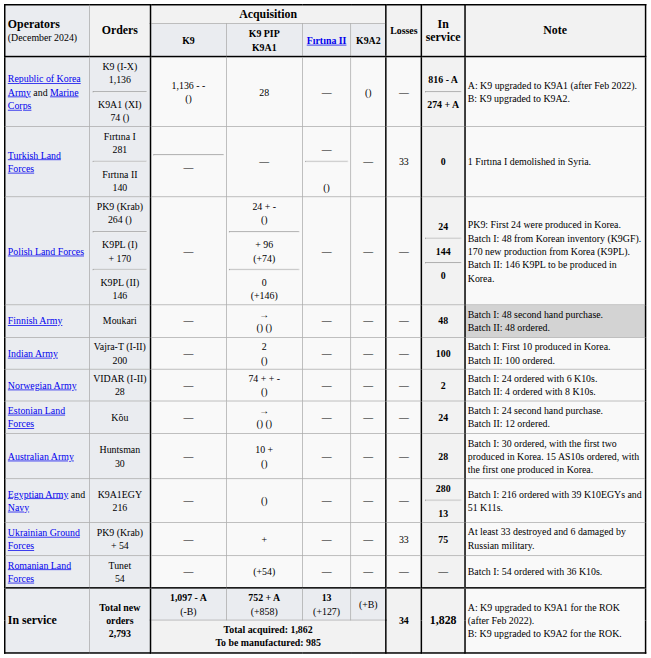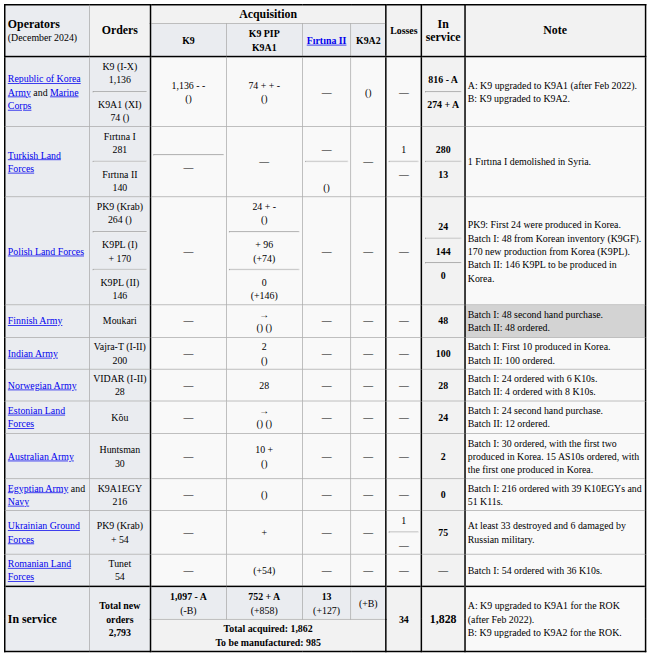 <table class="wikitable">
 <tr>
 <td rowspan="2" style="background:#EAECF0;width: 110px;border-left:solid 2px black;border-top:solid 2px black;border-bottom:solid 2px black"><strong>Operators</strong><br><small>(December 2024)</small></td>
 <th rowspan="2" style="width: 75px;border-right:solid 2px black;border-top:solid 2px black;border-bottom:solid 2px black">Orders</th>
 <th colspan="4" style="border-right:solid 2px black;border-top:solid 2px black">Acquisition</th>
 <th rowspan="2" style="width: 40px; border-right:solid 2px black;border-top:solid 2px black;border-bottom:solid 2px black"><small>Losses</small></th>
 <th rowspan="2" style="width: 50px; border-right:solid 2px black;border-top:solid 2px black;border-bottom:solid 2px black">In service</th>
 <th rowspan="2" style="width: 250px; border-right:solid 2px black;border-top:solid 2px black;border-bottom:solid 2px black">Note</th>
 </tr>
 <tr>
 <td align="center" style="width: 100px; background:#EAECF0;border-bottom:solid 2px black"><strong><small>K9</small></strong></td>
 <td align="center" style="width: 100px; background:#EAECF0;border-bottom:solid 2px black"><strong><small>K9 PIP<br>K9A1</small></strong></td>
 <td align="center" style="width: 60px; background:#EAECF0;border-bottom:solid 2px black"><strong><a href='#'><small>Fırtına II</small></a></strong></td>
 <td align="center" style="width: 40px; border-right:solid 2px black;background:#EAECF0;border-bottom:solid 2px black"><strong><small>K9A2</small></strong></td>
 </tr>
 <tr>
 <td style="background:#EAECF0;border-left:solid 2px black"><small> <a href='#'>Republic of Korea Army</a> and <a href='#'>Marine Corps</a></small></td>
 <td align="center" style="background:#EAECF0;border-right:solid 2px black"><small>K9 (I-X)<br>1,136<hr>K9A1 (XI)<br>74 ()</small></td>
 <td align="center"><small>1,136 -  - <br>()</small></td>
-<td align="center"><small>28</small></td>
+<td align="center"><small>74 +  +  - <br>()</small></td>
 <td align="center"><small>—</small></td>
 <td align="center"><small>()</small></td>
 <td align="center" style="border-left: solid 2px black;border-right: solid 2px black"><small>—</small></td>
 <th align="center" style="border-right:solid 2px black"><small>816 - A<hr>274 + A</small></th>
 <td style="border-right:solid 2px black"><small>A: K9 upgraded to K9A1 (after Feb 2022).<br>B: K9 upgraded to K9A2.</small></td>
 </tr>
 <tr>
 <td style="background:#EAECF0;border-left:solid 2px black"><small> <a href='#'>Turkish Land Forces</a></small></td>
 <td align="center" style="background:#EAECF0;border-right:solid 2px black"><small>Fırtına I<br>281<hr>Fırtına II<br>140</small></td>
 <td align="center"><small><hr>—<br></small></td>
 <td align="center"><small>—</small></td>
 <td align="center"><small><br>—<br><hr><br>()</small></td>
 <td align="center"><small>—</small></td>
-<td align="center" style="border-left: solid 2px black;border-right: solid 2px black"><small>33</small></td>
-<th align="center" style="border-right:solid 2px black"><small>0</small></th>
+<td align="center" style="border-left: solid 2px black;border-right: solid 2px black"><small>1<hr>—</small></td>
+<th align="center" style="border-right:solid 2px black"><small>280<hr>13</small></th>
 <td style="border-right:solid 2px black"><small>1 Fırtına I demolished in Syria.</small></td>
 </tr>
 <tr>
 <td style="background:#EAECF0;border-left:solid 2px black"><small> <a href='#'>Polish Land Forces</a></small></td>
 <td align="center" style="background:#EAECF0;border-right:solid 2px black"><small>PK9 (Krab)<br>264 ()<hr>K9PL (I)<br> + 170<hr>K9PL (II)<br>146</small></td>
 <td align="center"><small>—</small></td>
 <td align="center"><small>24 +  - <br>()<hr> + 96<br>(+74)<hr>0<br>(+146)</small></td>
 <td align="center"><small>—</small></td>
 <td align="center"><small>—</small></td>
 <td align="center" style="border-left: solid 2px black;border-right: solid 2px black"><small>—</small></td>
 <th align="center" style="border-right:solid 2px black"><small>24<hr>144<hr>0</small></th>
 <td style="border-right:solid 2px black"><small>PK9: First 24 were produced in Korea.<br>Batch I: 48 from Korean inventory (K9GF). 170 new production from Korea (K9PL).<br>Batch II: 146 K9PL to be produced in Korea.</small></td>
 </tr>
 <tr>
 <td style="background:#EAECF0;border-left:solid 2px black"><small> <a href='#'>Finnish Army</a></small></td>
 <td align="center" style="background:#EAECF0;border-right:solid 2px black"><small>Moukari<br></small></td>
 <td align="center"><small>—</small></td>
 <td align="center"><small> → <br>() ()</small></td>
 <td align="center"><small>—</small></td>
 <td align="center"><small>—</small></td>
 <td align="center" style="border-left: solid 2px black;border-right: solid 2px black"><small>—</small></td>
 <th align="center" style="border-right:solid 2px black"><small>48</small></th>
 <td style="background: lightgrey; border-right:solid 2px black"><small>Batch I: 48 second hand purchase.<br>Batch II: 48 ordered.</small></td>
 </tr>
 <tr>
 <td style="background:#EAECF0;border-left:solid 2px black"><small> <a href='#'>Indian Army</a></small></td>
 <td align="center" style="background:#EAECF0;border-right:solid 2px black"><small>Vajra-T (I-II)<br>200</small></td>
 <td align="center"><small>—</small></td>
 <td align="center"><small>2<br>()</small></td>
 <td align="center"><small>—</small></td>
 <td align="center"><small>—</small></td>
 <td align="center" style="border-left: solid 2px black;border-right: solid 2px black"><small>—</small></td>
 <th align="center" style="border-right:solid 2px black"><small>100</small></th>
 <td style="border-right:solid 2px black"><small>Batch I: First 10 produced in Korea.<br>Batch II: 100 ordered.</small></td>
 </tr>
 <tr>
 <td style="background:#EAECF0;border-left:solid 2px black"><small> <a href='#'>Norwegian Army</a></small></td>
 <td align="center" style="background:#EAECF0;border-right:solid 2px black"><small>VIDAR (I-II)<br>28</small></td>
 <td align="center"><small>—</small></td>
-<td align="center"><small>74 +  +  - <br>()</small></td>
+<td align="center"><small>28</small></td>
 <td align="center"><small>—</small></td>
 <td align="center"><small>—</small></td>
 <td align="center" style="border-left: solid 2px black;border-right: solid 2px black"><small>—</small></td>
-<th align="center" style="border-right:solid 2px black"><small>2</small></th>
+<th align="center" style="border-right:solid 2px black"><small>28</small></th>
 <td style="border-right:solid 2px black"><small>Batch I: 24 ordered with 6 K10s.<br>Batch II: 4 ordered with 8 K10s.</small></td>
 </tr>
 <tr>
 <td style="background:#EAECF0;border-left:solid 2px black"><small> <a href='#'>Estonian Land Forces</a></small></td>
 <td align="center" style="background:#EAECF0;border-right:solid 2px black"><small>Kõu<br></small></td>
 <td align="center"><small>—</small></td>
 <td align="center"><small> → <br>() ()</small></td>
 <td align="center"><small>—</small></td>
 <td align="center"><small>—</small></td>
 <td align="center" style="border-left: solid 2px black;border-right: solid 2px black"><small>—</small></td>
 <th align="center" style="border-right:solid 2px black"><small>24</small></th>
 <td style="border-right:solid 2px black"><small>Batch I: 24 second hand purchase.<br>Batch II: 12 ordered.</small></td>
 </tr>
 <tr>
 <td style="background:#EAECF0;border-left:solid 2px black"><small> <a href='#'>Australian Army</a></small></td>
 <td align="center" style="background:#EAECF0;border-right:solid 2px black"><small>Huntsman<br>30</small></td>
 <td align="center"><small>—</small></td>
 <td align="center"><small>10 + <br>()</small></td>
 <td align="center"><small>—</small></td>
 <td align="center"><small>—</small></td>
 <td align="center" style="border-left: solid 2px black;border-right: solid 2px black"><small>—</small></td>
-<th align="center" style="border-right:solid 2px black"><small>28</small></th>
+<th align="center" style="border-right:solid 2px black"><small>2</small></th>
 <td style="border-right:solid 2px black"><small>Batch I: 30 ordered, with the first two produced in Korea. 15 AS10s ordered, with the first one produced in Korea.</small></td>
 </tr>
 <tr>
 <td style="background:#EAECF0;border-left:solid 2px black"><small> <a href='#'>Egyptian Army</a> and <a href='#'>Navy</a></small></td>
 <td align="center" style="background:#EAECF0;border-right:solid 2px black"><small>K9A1EGY<br>216</small></td>
 <td align="center"><small>—</small></td>
 <td align="center"><small>()</small></td>
 <td align="center"><small>—</small></td>
 <td align="center"><small>—</small></td>
 <td align="center" style="border-left: solid 2px black;border-right: solid 2px black"><small>—</small></td>
-<th align="center" style="border-right:solid 2px black"><small>280<hr>13</small></th>
+<th align="center" style="border-right:solid 2px black"><small>0</small></th>
 <td style="border-right:solid 2px black"><small>Batch I: 216 ordered with 39 K10EGYs and 51 K11s.</small></td>
 </tr>
 <tr>
 <td style="background:#EAECF0;border-left:solid 2px black"><small> <a href='#'>Ukrainian Ground Forces</a></small></td>
 <td align="center" style="background:#EAECF0;border-right:solid 2px black"><small>PK9 (Krab)<br> + 54</small></td>
 <td align="center"><small>—</small></td>
 <td align="center"><small> + </small></td>
 <td align="center"><small>—</small></td>
 <td align="center"><small>—</small></td>
-<td align="center" style="border-left: solid 2px black;border-right: solid 2px black"><small>33</small></td>
+<td align="center" style="border-left: solid 2px black;border-right: solid 2px black"><small>1<hr>—</small></td>
 <th align="center" style="border-right:solid 2px black"><small>75</small></th>
 <td style="border-right:solid 2px black"><small>At least 33 destroyed and 6 damaged by Russian military.<sup></sup></small></td>
 </tr>
 <tr>
 <td style="background:#EAECF0;border-left:solid 2px black"><small> <a href='#'>Romanian Land Forces</a></small></td>
 <td align="center" style="background:#EAECF0;border-right:solid 2px black"><small>Tunet<br>54</small></td>
 <td align="center"><small>—</small></td>
 <td align="center"><small>(+54)</small></td>
 <td align="center"><small>—</small></td>
 <td align="center"><small>—</small></td>
 <td align="center" style="border-left: solid 2px black;border-right: solid 2px black"><small>—</small></td>
 <th align="center" style="border-right:solid 2px black"><small>—</small></th>
 <td style="border-right:solid 2px black"><small>Batch I: 54 ordered with 36 K10s.</small></td>
 </tr>
 <tr>
 <td rowspan="2" style="background:#EAECF0;border-left:solid 2px black;border-top:solid 2px black;border-bottom:solid 2px black"><strong>In service</strong></td>
 <td align="center" rowspan="2" style="background:#EAECF0;border-right:solid 2px black;border-top:solid 2px black;border-bottom:solid 2px black"><small><strong>Total new orders<br>2,793</strong></small></td>
 <td align="center" style="background:#EAECF0;border-top:solid 2px black"><small><strong>1,097 - A</strong><br>(-B)</small></td>
 <td align="center" style="background:#EAECF0;border-top:solid 2px black"><small><strong>752 + A</strong><br>(+858)</small></td>
 <td align="center" style="background:#EAECF0;border-top:solid 2px black"><small><strong>13</strong><br>(+127)</small></td>
 <td align="center" style="background:#EAECF0;border-top:solid 2px black"><small>(+B)</small></td>
 <th rowspan="2" style="border-left:solid 2px black; border-right:solid 2px black;border-top:solid 2px black;border-bottom:solid 2px black"><small><strong>34</strong></small></th>
 <th rowspan="2" style="border-right:solid 2px black;border-top:solid 2px black;border-bottom:solid 2px black"><strong>1,828</strong></th>
 <td rowspan="2" style="border-right:solid 2px black;border-top:solid 2px black;border-bottom:solid 2px black"><small>A: K9 upgraded to K9A1 for the ROK (after Feb 2022).<br>B: K9 upgraded to K9A2 for the ROK.</small></td>
 </tr>
 <tr>
 <th colspan="4" style="border-bottom:solid 2px black"><small><strong>Total acquired: 1,862<br>To be manufactured: 985</strong></small></th>
 </tr>
 </table>
